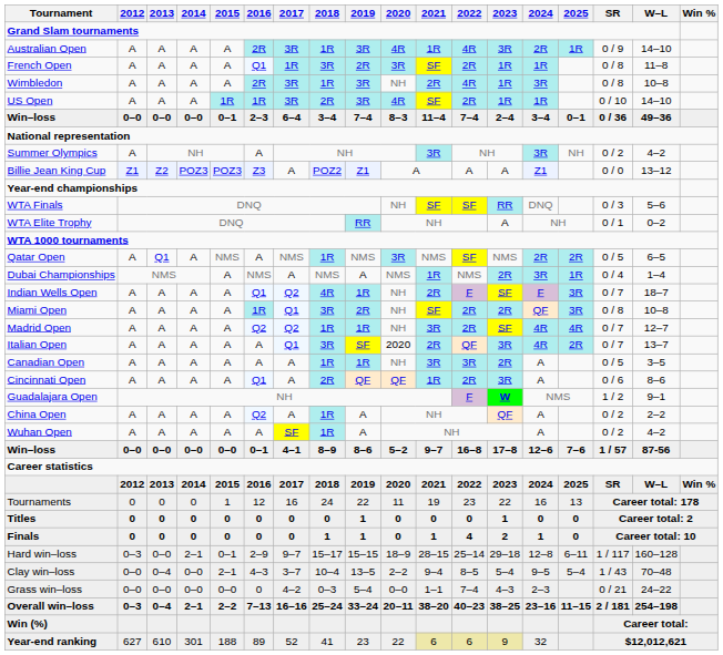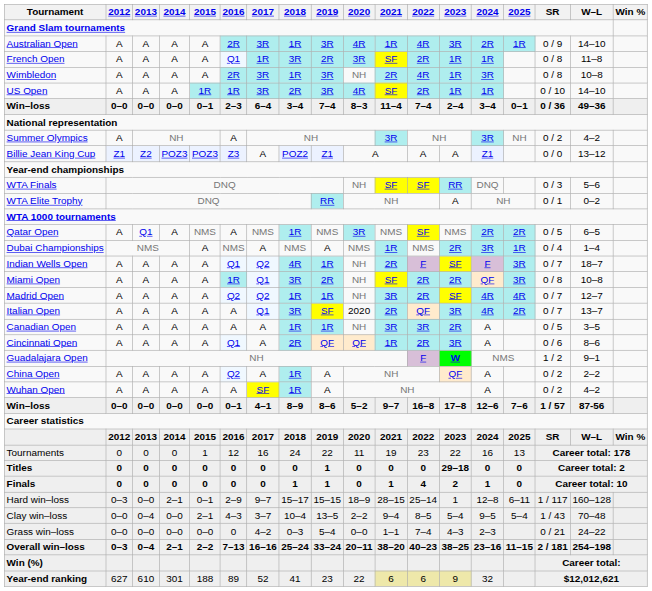 <table class="wikitable nowrap" style=text-align:center>
 <tr>
 <th>Tournament</th>
 <th><a href='#'>2012</a></th>
 <th><a href='#'>2013</a></th>
 <th><a href='#'>2014</a></th>
 <th><a href='#'>2015</a></th>
 <th><a href='#'>2016</a></th>
 <th><a href='#'>2017</a></th>
 <th><a href='#'>2018</a></th>
 <th><a href='#'>2019</a></th>
 <th><a href='#'>2020</a></th>
 <th><a href='#'>2021</a></th>
 <th><a href='#'>2022</a></th>
 <th><a href='#'>2023</a></th>
 <th><a href='#'>2024</a></th>
 <th><a href='#'>2025</a></th>
 <th>SR</th>
 <th>W–L</th>
 <th>Win %</th>
 </tr>
 <tr>
 <td colspan="17" align="left"><strong><a href='#'>Grand Slam tournaments</a></strong></td>
 </tr>
 <tr>
 <td align=left><a href='#'>Australian Open</a></td>
 <td>A</td>
 <td>A</td>
 <td>A</td>
 <td>A</td>
 <td bgcolor=afeeee><a href='#'>2R</a></td>
 <td bgcolor=afeeee><a href='#'>3R</a></td>
 <td bgcolor=afeeee><a href='#'>1R</a></td>
 <td bgcolor=afeeee><a href='#'>3R</a></td>
 <td bgcolor=afeeee><a href='#'>4R</a></td>
 <td bgcolor=afeeee><a href='#'>1R</a></td>
 <td bgcolor=afeeee><a href='#'>4R</a></td>
 <td bgcolor=afeeee><a href='#'>3R</a></td>
 <td bgcolor=afeeee><a href='#'>2R</a></td>
 <td bgcolor=afeeee><a href='#'>1R</a></td>
 <td>0 / 9</td>
 <td>14–10</td>
 <td></td>
 </tr>
 <tr>
 <td align=left><a href='#'>French Open</a></td>
 <td>A</td>
 <td>A</td>
 <td>A</td>
 <td>A</td>
 <td bgcolor=f0f8ff><a href='#'>Q1</a></td>
 <td bgcolor=afeeee><a href='#'>1R</a></td>
 <td bgcolor=afeeee><a href='#'>3R</a></td>
 <td bgcolor=afeeee><a href='#'>2R</a></td>
 <td bgcolor=afeeee><a href='#'>3R</a></td>
 <td bgcolor=yellow><a href='#'>SF</a></td>
 <td bgcolor=afeeee><a href='#'>2R</a></td>
 <td bgcolor=afeeee><a href='#'>1R</a></td>
 <td bgcolor=afeeee><a href='#'>1R</a></td>
 <td></td>
 <td>0 / 8</td>
 <td>11–8</td>
 <td></td>
 </tr>
 <tr>
 <td align=left><a href='#'>Wimbledon</a></td>
 <td>A</td>
 <td>A</td>
 <td>A</td>
 <td>A</td>
 <td bgcolor=afeeee><a href='#'>2R</a></td>
 <td bgcolor=afeeee><a href='#'>3R</a></td>
 <td bgcolor=afeeee><a href='#'>1R</a></td>
 <td bgcolor=afeeee><a href='#'>3R</a></td>
 <td style=color:#767676>NH</td>
 <td bgcolor=afeeee><a href='#'>2R</a></td>
 <td bgcolor=afeeee><a href='#'>4R</a></td>
 <td bgcolor=afeeee><a href='#'>1R</a></td>
 <td bgcolor=afeeee><a href='#'>3R</a></td>
 <td></td>
 <td>0 / 8</td>
 <td>10–8</td>
 <td></td>
 </tr>
 <tr>
 <td align=left><a href='#'>US Open</a></td>
 <td>A</td>
 <td>A</td>
 <td>A</td>
 <td bgcolor=afeeee><a href='#'>1R</a></td>
 <td bgcolor=afeeee><a href='#'>1R</a></td>
 <td bgcolor=afeeee><a href='#'>3R</a></td>
 <td bgcolor=afeeee><a href='#'>2R</a></td>
 <td bgcolor=afeeee><a href='#'>3R</a></td>
 <td bgcolor=afeeee><a href='#'>4R</a></td>
 <td bgcolor=yellow><a href='#'>SF</a></td>
 <td bgcolor=afeeee><a href='#'>2R</a></td>
 <td bgcolor=afeeee><a href='#'>1R</a></td>
 <td bgcolor=afeeee><a href='#'>1R</a></td>
 <td></td>
 <td>0 / 10</td>
 <td>14–10</td>
 <td></td>
 </tr>
 <tr style=background:#efefef;font-weight:bold>
 <td align=left>Win–loss</td>
 <td>0–0</td>
 <td>0–0</td>
 <td>0–0</td>
 <td>0–1</td>
 <td>2–3</td>
 <td>6–4</td>
 <td>3–4</td>
 <td>7–4</td>
 <td>8–3</td>
 <td>11–4</td>
 <td>7–4</td>
 <td>2–4</td>
 <td>3–4</td>
 <td>0–1</td>
 <td>0 / 36</td>
 <td>49–36</td>
 <td></td>
 </tr>
 <tr>
 <td colspan="18" align="left"><strong>National representation</strong></td>
 </tr>
 <tr>
 <td align=left><a href='#'>Summer Olympics</a></td>
 <td>A</td>
 <td colspan="3"  style="color:#767676">NH</td>
 <td>A</td>
 <td style=color:#767676 colspan=4>NH</td>
 <td bgcolor=afeeee><a href='#'>3R</a></td>
 <td colspan="2"  style="color:#767676">NH</td>
 <td bgcolor=afeeee><a href='#'>3R</a></td>
 <td style="color:#767676">NH</td>
 <td>0 / 2</td>
 <td>4–2</td>
 <td></td>
 </tr>
 <tr>
 <td align=left><a href='#'>Billie Jean King Cup</a></td>
 <td bgcolor=ecf2ff><a href='#'>Z1</a></td>
 <td bgcolor=ecf2ff><a href='#'>Z2</a></td>
 <td bgcolor=ecf2ff><a href='#'>POZ3</a></td>
 <td bgcolor=ecf2ff><a href='#'>POZ3</a></td>
 <td bgcolor=ecf2ff><a href='#'>Z3</a></td>
 <td>A</td>
 <td bgcolor=ecf2ff><a href='#'>POZ2</a></td>
 <td bgcolor=ecf2ff><a href='#'>Z1</a></td>
 <td colspan="2">A</td>
 <td>A</td>
 <td>A</td>
 <td bgcolor=ecf2ff><a href='#'>Z1</a></td>
 <td></td>
 <td>0 / 0</td>
 <td>13–12</td>
 <td></td>
 </tr>
 <tr>
 <td colspan="17" align="left"><strong>Year-end championships</strong></td>
 </tr>
 <tr>
 <td align="left"><a href='#'>WTA Finals</a></td>
 <td colspan="8" style="color:#767676">DNQ</td>
 <td style="color:#767676" style="color:#767676">NH</td>
 <td bgcolor=yellow><a href='#'>SF</a></td>
 <td bgcolor=yellow><a href='#'>SF</a></td>
 <td bgcolor=afeeee><a href='#'>RR</a></td>
 <td style="color:#767676">DNQ</td>
 <td></td>
 <td>0 / 3</td>
 <td>5–6</td>
 <td></td>
 </tr>
 <tr>
 <td align="left"><a href='#'>WTA Elite Trophy</a></td>
 <td colspan="7" style="color:#767676">DNQ</td>
 <td bgcolor=afeeee><a href='#'>RR</a></td>
 <td colspan="3" style="color:#767676">NH</td>
 <td>A</td>
 <td colspan="2" style="color:#767676">NH</td>
 <td>0 / 1</td>
 <td>0–2</td>
 <td></td>
 </tr>
 <tr>
 <td colspan="18" align="left"><strong><a href='#'>WTA 1000 tournaments</a></strong></td>
 </tr>
 <tr>
 <td align="left"><a href='#'>Qatar Open</a></td>
 <td>A</td>
 <td><a href='#'>Q1</a></td>
 <td>A</td>
 <td style="color:#767676">NMS</td>
 <td>A</td>
 <td style="color:#767676">NMS</td>
 <td bgcolor=afeeee><a href='#'>1R</a></td>
 <td style="color:#767676">NMS</td>
 <td bgcolor=afeeee><a href='#'>3R</a></td>
 <td style="color:#767676">NMS</td>
 <td bgcolor=yellow><a href='#'>SF</a></td>
 <td style="color:#767676">NMS</td>
 <td bgcolor=afeeee><a href='#'>2R</a></td>
 <td bgcolor=afeeee><a href='#'>2R</a></td>
 <td>0 / 5</td>
 <td>6–5</td>
 <td></td>
 </tr>
 <tr>
 <td align="left"><a href='#'>Dubai Championships</a></td>
 <td colspan="3" style="color:#767676">NMS</td>
 <td>A</td>
 <td style="color:#767676">NMS</td>
 <td>A</td>
 <td style="color:#767676">NMS</td>
 <td>A</td>
 <td style="color:#767676">NMS</td>
 <td bgcolor=afeeee><a href='#'>1R</a></td>
 <td style="color:#767676">NMS</td>
 <td bgcolor=afeeee><a href='#'>2R</a></td>
 <td bgcolor=afeeee><a href='#'>3R</a></td>
 <td bgcolor=afeeee><a href='#'>1R</a></td>
 <td>0 / 4</td>
 <td>1–4</td>
 <td></td>
 </tr>
 <tr>
 <td align="left"><a href='#'>Indian Wells Open</a></td>
 <td>A</td>
 <td>A</td>
 <td>A</td>
 <td>A</td>
 <td bgcolor=f0f8ff><a href='#'>Q1</a></td>
 <td bgcolor=f0f8ff><a href='#'>Q2</a></td>
 <td bgcolor=afeeee><a href='#'>4R</a></td>
 <td bgcolor=afeeee><a href='#'>1R</a></td>
 <td style="color:#767676">NH</td>
 <td bgcolor=afeeee><a href='#'>2R</a></td>
 <td bgcolor=thistle><a href='#'>F</a></td>
 <td bgcolor=yellow><a href='#'>SF</a></td>
 <td bgcolor=thistle><a href='#'>F</a></td>
 <td bgcolor=afeeee><a href='#'>3R</a></td>
 <td>0 / 7</td>
 <td>18–7</td>
 <td></td>
 </tr>
 <tr>
 <td align="left"><a href='#'>Miami Open</a></td>
 <td>A</td>
 <td>A</td>
 <td>A</td>
 <td>A</td>
 <td bgcolor=afeeee><a href='#'>1R</a></td>
 <td bgcolor=f0f8ff><a href='#'>Q1</a></td>
 <td bgcolor=afeeee><a href='#'>3R</a></td>
 <td bgcolor=afeeee><a href='#'>2R</a></td>
 <td style="color:#767676">NH</td>
 <td bgcolor=yellow><a href='#'>SF</a></td>
 <td bgcolor=afeeee><a href='#'>2R</a></td>
 <td bgcolor=afeeee><a href='#'>2R</a></td>
 <td bgcolor=ffebcd><a href='#'>QF</a></td>
 <td bgcolor=afeeee><a href='#'>3R</a></td>
 <td>0 / 8</td>
 <td>10–8</td>
 <td></td>
 </tr>
 <tr>
 <td align="left"><a href='#'>Madrid Open</a></td>
 <td>A</td>
 <td>A</td>
 <td>A</td>
 <td>A</td>
 <td bgcolor=f0f8ff><a href='#'>Q2</a></td>
 <td bgcolor=f0f8ff><a href='#'>Q2</a></td>
 <td bgcolor=afeeee><a href='#'>1R</a></td>
 <td bgcolor=afeeee><a href='#'>1R</a></td>
 <td style="color:#767676">NH</td>
 <td bgcolor=afeeee><a href='#'>3R</a></td>
 <td bgcolor=afeeee><a href='#'>2R</a></td>
 <td bgcolor=yellow><a href='#'>SF</a></td>
 <td bgcolor=afeeee><a href='#'>4R</a></td>
 <td bgcolor=afeeee><a href='#'>4R</a></td>
 <td>0 / 7</td>
 <td>12–7</td>
 <td></td>
 </tr>
 <tr>
 <td align="left"><a href='#'>Italian Open</a></td>
 <td>A</td>
 <td>A</td>
 <td>A</td>
 <td>A</td>
 <td>A</td>
 <td bgcolor=f0f8ff><a href='#'>Q1</a></td>
 <td bgcolor=afeeee><a href='#'>3R</a></td>
 <td bgcolor=yellow><a href='#'>SF</a></td>
 <td>2020</td>
 <td bgcolor=afeeee><a href='#'>2R</a></td>
 <td bgcolor=ffebcd><a href='#'>QF</a></td>
 <td bgcolor=afeeee><a href='#'>3R</a></td>
 <td bgcolor=afeeee><a href='#'>4R</a></td>
 <td bgcolor=afeeee><a href='#'>2R</a></td>
 <td>0 / 7</td>
 <td>13–7</td>
 <td></td>
 </tr>
 <tr>
 <td align="left"><a href='#'>Canadian Open</a></td>
 <td>A</td>
 <td>A</td>
 <td>A</td>
 <td>A</td>
 <td>A</td>
 <td>A</td>
 <td bgcolor=afeeee><a href='#'>1R</a></td>
 <td bgcolor=afeeee><a href='#'>1R</a></td>
 <td style="color:#767676">NH</td>
 <td bgcolor=afeeee><a href='#'>3R</a></td>
 <td bgcolor=afeeee><a href='#'>3R</a></td>
 <td bgcolor=afeeee><a href='#'>2R</a></td>
 <td>A</td>
 <td></td>
 <td>0 / 5</td>
 <td>3–5</td>
 <td></td>
 </tr>
 <tr>
 <td align="left"><a href='#'>Cincinnati Open</a></td>
 <td>A</td>
 <td>A</td>
 <td>A</td>
 <td>A</td>
 <td bgcolor=f0f8ff><a href='#'>Q1</a></td>
 <td>A</td>
 <td bgcolor=afeeee><a href='#'>2R</a></td>
 <td bgcolor=ffebcd><a href='#'>QF</a></td>
 <td bgcolor=ffebcd><a href='#'>QF</a></td>
 <td bgcolor=afeeee><a href='#'>1R</a></td>
 <td bgcolor=afeeee><a href='#'>2R</a></td>
 <td bgcolor=afeeee><a href='#'>3R</a></td>
 <td>A</td>
 <td></td>
 <td>0 / 6</td>
 <td>8–6</td>
 <td></td>
 </tr>
 <tr>
 <td align="left"><a href='#'>Guadalajara Open</a></td>
 <td colspan="10" style="color:#767676">NH</td>
 <td bgcolor=thistle><a href='#'>F</a></td>
 <td bgcolor=lime><a href='#'><strong>W</strong></a></td>
 <td colspan="2" style="color:#767676">NMS</td>
 <td>1 / 2</td>
 <td>9–1</td>
 <td></td>
 </tr>
 <tr>
 <td align="left"><a href='#'>China Open</a></td>
 <td>A</td>
 <td>A</td>
 <td>A</td>
 <td>A</td>
 <td bgcolor=f0f8ff><a href='#'>Q2</a></td>
 <td>A</td>
 <td bgcolor=afeeee><a href='#'>1R</a></td>
 <td>A</td>
 <td colspan="3" style="color:#767676">NH</td>
 <td bgcolor=ffebcd><a href='#'>QF</a></td>
 <td>A</td>
 <td></td>
 <td>0 / 2</td>
 <td>2–2</td>
 <td></td>
 </tr>
 <tr>
 <td align="left"><a href='#'>Wuhan Open</a></td>
 <td>A</td>
 <td>A</td>
 <td>A</td>
 <td>A</td>
 <td>A</td>
 <td bgcolor=yellow><a href='#'>SF</a></td>
 <td bgcolor=afeeee><a href='#'>1R</a></td>
 <td>A</td>
 <td colspan="4" style="color:#767676">NH</td>
 <td>A</td>
 <td></td>
 <td>0 / 2</td>
 <td>4–2</td>
 <td></td>
 </tr>
 <tr style="font-weight:bold;background:#efefef">
 <td align="left">Win–loss</td>
 <td>0–0</td>
 <td>0–0</td>
 <td>0–0</td>
 <td>0–0</td>
 <td>0–1</td>
 <td>4–1</td>
 <td>8–9</td>
 <td>8–6</td>
 <td>5–2</td>
 <td>9–7</td>
 <td>16–8</td>
 <td>17–8</td>
 <td>12–6</td>
 <td>7–6</td>
 <td>1 / 57</td>
 <td>87-56</td>
 <td></td>
 </tr>
 <tr>
 <td colspan="18" style="text-align:left"><strong>Career statistics</strong></td>
 </tr>
 <tr style="font-weight:bold;background:#efefef">
 <td></td>
 <td>2012</td>
 <td>2013</td>
 <td>2014</td>
 <td>2015</td>
 <td>2016</td>
 <td>2017</td>
 <td>2018</td>
 <td>2019</td>
 <td>2020</td>
 <td>2021</td>
 <td>2022</td>
 <td>2023</td>
 <td>2024</td>
 <td>2025</td>
 <td>SR</td>
 <td>W–L</td>
 <td>Win %</td>
 </tr>
 <tr bgcolor="efefef">
 <td style="text-align:left">Tournaments</td>
 <td>0</td>
 <td>0</td>
 <td>0</td>
 <td>1</td>
 <td>12</td>
 <td>16</td>
 <td>24</td>
 <td>22</td>
 <td>11</td>
 <td>19</td>
 <td>23</td>
 <td>22</td>
 <td>16</td>
 <td>13</td>
 <td colspan="3"><strong>Career total: 178</strong></td>
 </tr>
 <tr style="font-weight:bold;background:#efefef">
 <td align="left">Titles</td>
 <td>0</td>
 <td>0</td>
 <td>0</td>
 <td>0</td>
 <td>0</td>
 <td>0</td>
 <td>0</td>
 <td>1</td>
 <td>0</td>
 <td>0</td>
 <td>0</td>
-<td>1</td>
+<td>29–18</td>
 <td>0</td>
 <td>0</td>
 <td colspan="3">Career total: 2</td>
 </tr>
 <tr style="font-weight:bold;background:#efefef">
 <td align="left">Finals</td>
 <td>0</td>
 <td>0</td>
 <td>0</td>
 <td>0</td>
 <td>0</td>
 <td>0</td>
 <td>1</td>
 <td>1</td>
 <td>0</td>
 <td>1</td>
 <td>4</td>
 <td>2</td>
 <td>1</td>
 <td>0</td>
 <td colspan="3">Career total: 10</td>
 </tr>
 <tr bgcolor="efefef">
 <td align="left">Hard win–loss</td>
 <td>0–3</td>
 <td>0–0</td>
 <td>2–1</td>
 <td>0–1</td>
 <td>2–9</td>
 <td>9–7</td>
 <td>15–17</td>
 <td>15–15</td>
 <td>18–9</td>
 <td>28–15</td>
 <td>25–14</td>
-<td>29–18</td>
+<td>1</td>
 <td>12–8</td>
 <td>6–11</td>
 <td>1 / 117</td>
 <td>160–128</td>
 <td></td>
 </tr>
 <tr bgcolor="efefef">
 <td align="left">Clay win–loss</td>
 <td>0–0</td>
 <td>0–4</td>
 <td>0–0</td>
 <td>2–1</td>
 <td>4–3</td>
 <td>3–7</td>
 <td>10–4</td>
 <td>13–5</td>
 <td>2–2</td>
 <td>9–4</td>
 <td>8–5</td>
 <td>5–4</td>
 <td>9–5</td>
 <td>5–4</td>
 <td>1 / 43</td>
 <td>70–48</td>
 <td></td>
 </tr>
 <tr bgcolor="efefef">
 <td align="left">Grass win–loss</td>
 <td>0–0</td>
 <td>0–0</td>
 <td>0–0</td>
 <td>0–0</td>
 <td>0</td>
 <td>4–2</td>
 <td>0–3</td>
 <td>5–4</td>
 <td>0–0</td>
 <td>1–1</td>
 <td>7–4</td>
 <td>4–3</td>
 <td>2–3</td>
 <td></td>
 <td>0 / 21</td>
 <td>24–22</td>
 <td></td>
 </tr>
 <tr style="font-weight:bold;background:#efefef">
 <td style="text-align:left">Overall win–loss</td>
 <td>0–3</td>
 <td>0–4</td>
 <td>2–1</td>
 <td>2–2</td>
 <td>7–13</td>
 <td>16–16</td>
 <td>25–24</td>
 <td>33–24</td>
 <td>20–11</td>
 <td>38–20</td>
 <td>40–23</td>
 <td>38–25</td>
 <td>23–16</td>
 <td>11–15</td>
 <td>2 / 181</td>
 <td>254–198</td>
 <td></td>
 </tr>
 <tr style="background:#efefef;font-weight:bold">
 <td align="left">Win (%)</td>
 <td></td>
 <td></td>
 <td></td>
 <td></td>
 <td></td>
 <td></td>
 <td></td>
 <td></td>
 <td></td>
 <td></td>
 <td></td>
 <td></td>
 <td></td>
 <td></td>
 <td colspan="3">Career total: </td>
 </tr>
 <tr bgcolor="efefef">
 <td align="left"><strong>Year-end ranking</strong></td>
 <td>627</td>
 <td>610</td>
 <td>301</td>
 <td>188</td>
 <td>89</td>
 <td>52</td>
 <td>41</td>
 <td>23</td>
 <td>22</td>
 <td bgcolor=eee8aa>6</td>
 <td bgcolor=eee8aa>6</td>
 <td bgcolor=eee8aa>9</td>
 <td>32</td>
 <td></td>
 <td colspan=3><strong>$12,012,621</strong></td>
 </tr>
 </table>
